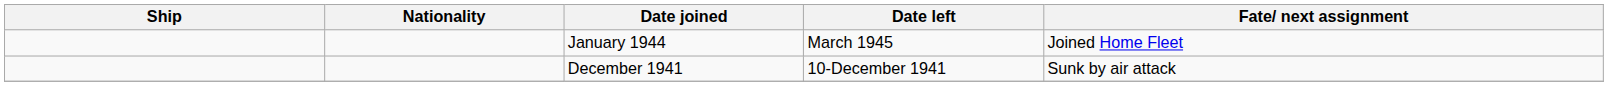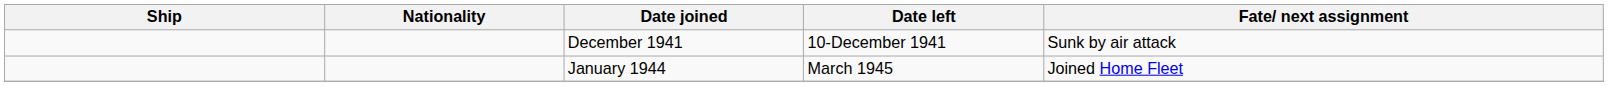 <table class="wikitable" width="100%">
 <tr>
 <th width="20%">Ship</th>
 <th width="15%">Nationality</th>
 <th width="15%">Date joined</th>
 <th width="15%">Date left</th>
 <th width="35%">Fate/ next assignment</th>
 </tr>
 <tr>
 <td></td>
 <td></td>
+<td>December 1941</td>
+<td>10-December 1941</td>
+<td>Sunk by air attack</td>
+</tr>
+<tr>
+<td></td>
+<td></td>
 <td>January 1944</td>
 <td>March 1945</td>
 <td>Joined <a href='#'>Home Fleet</a></td>
 </tr>
 <tr>
-<td></td>
-<td></td>
-<td>December 1941</td>
-<td>10-December 1941</td>
-<td>Sunk by air attack</td>
-</tr>
-<tr>
 </tr>
 </table>
